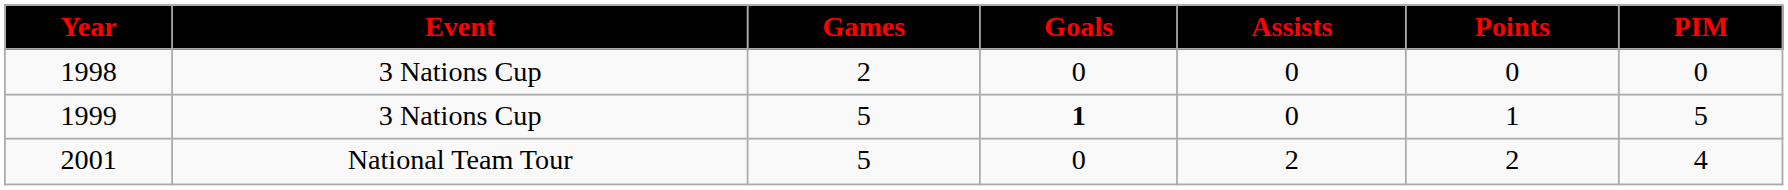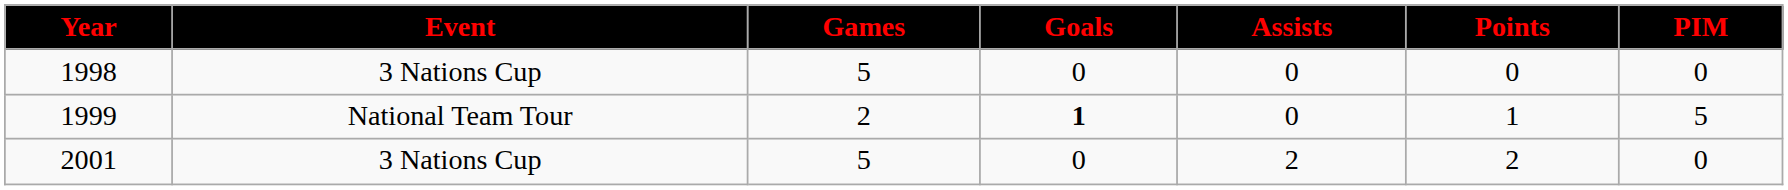 <table class="wikitable" width="80%">
 <tr align="center"  style="background:black;color:red;">
 <td><strong>Year</strong></td>
 <td><strong>Event</strong></td>
 <td><strong>Games</strong></td>
 <td><strong>Goals</strong></td>
 <td><strong>Assists</strong></td>
 <td><strong>Points</strong></td>
 <td><strong>PIM</strong></td>
 </tr>
 <tr align="center" bgcolor="">
 <td>1998</td>
 <td>3 Nations Cup</td>
-<td>2</td>
+<td>5</td>
 <td>0</td>
 <td>0</td>
 <td>0</td>
 <td>0</td>
 </tr>
 <tr align="center" bgcolor="">
 <td>1999</td>
-<td>3 Nations Cup</td>
-<td>5</td>
+<td>National Team Tour</td>
+<td>2</td>
 <td><strong>1</strong></td>
 <td>0</td>
 <td>1</td>
 <td>5</td>
 </tr>
 <tr align="center" bgcolor="">
 <td>2001</td>
-<td>National Team Tour</td>
+<td>3 Nations Cup</td>
 <td>5</td>
 <td>0</td>
 <td>2</td>
 <td>2</td>
-<td>4</td>
+<td>0</td>
 </tr>
 </table>
